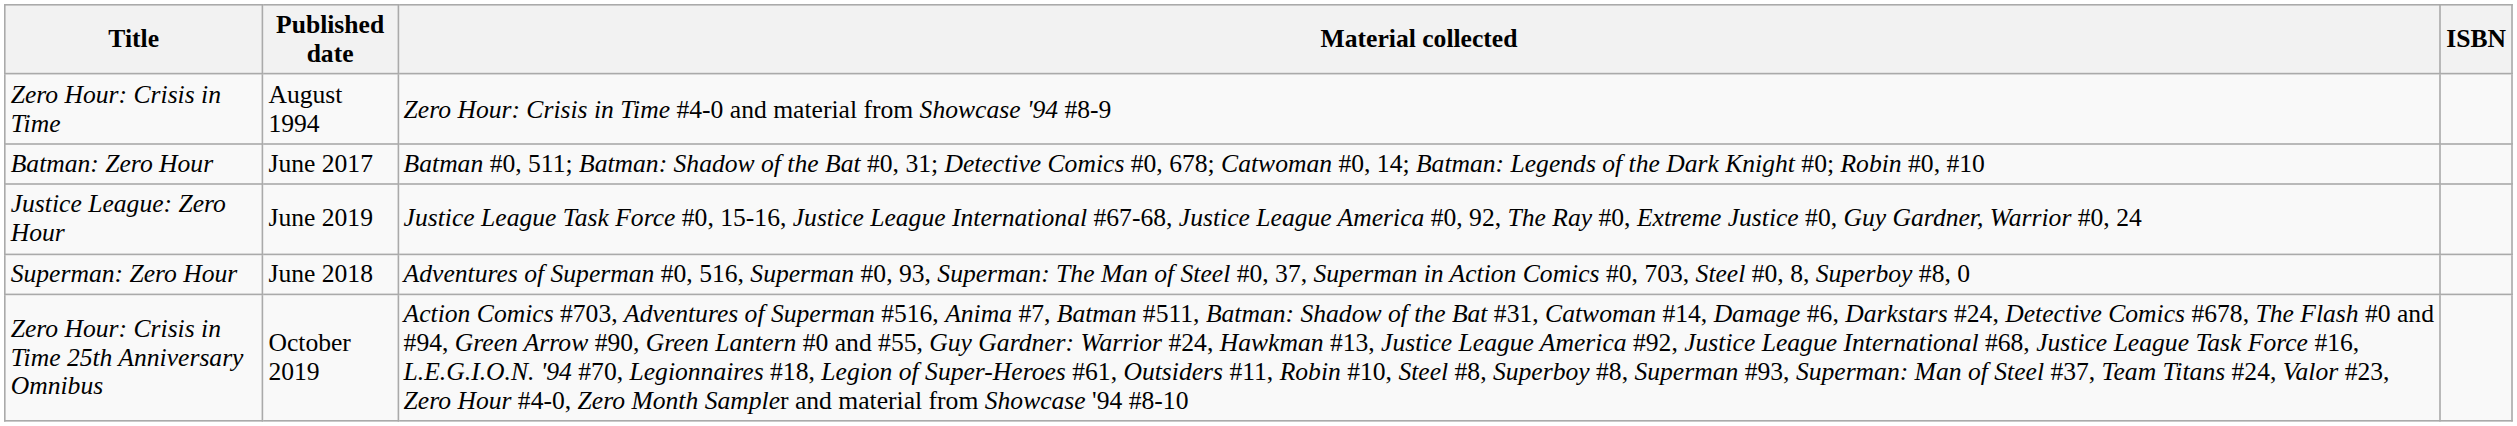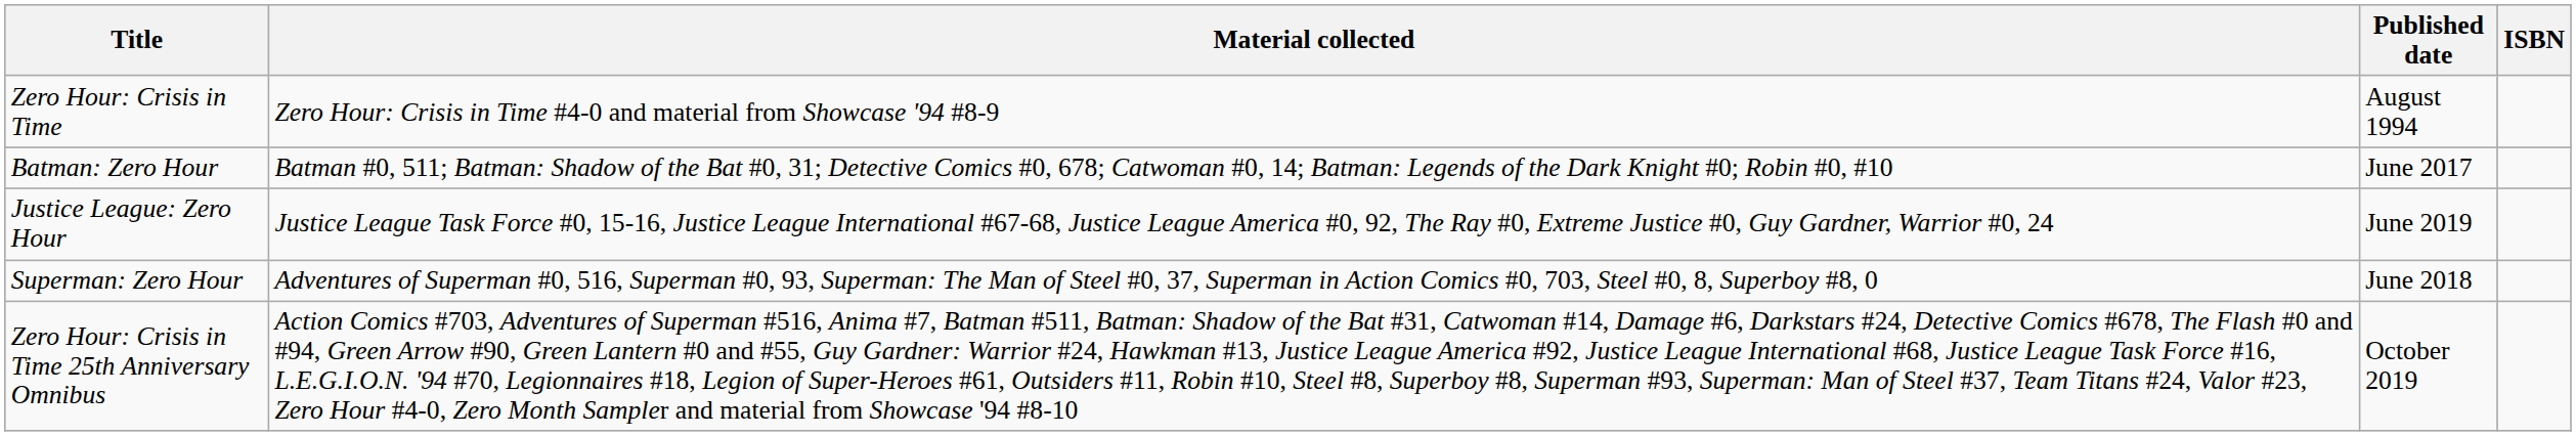 <table class="wikitable">
 <tr>
 <th>Title</th>
+<th>Material collected</th>
 <th>Published date</th>
-<th>Material collected</th>
 <th>ISBN</th>
 </tr>
 <tr>
 <td><em>Zero Hour: Crisis in Time</em></td>
+<td><em>Zero Hour: Crisis in Time</em> #4-0 and material from <em>Showcase '94</em> #8-9</td>
 <td>August 1994</td>
-<td><em>Zero Hour: Crisis in Time</em> #4-0 and material from <em>Showcase '94</em> #8-9</td>
 <td></td>
 </tr>
 <tr>
 <td><em>Batman: Zero Hour</em></td>
+<td><em>Batman</em> #0, 511; <em>Batman: Shadow of the Bat</em> #0, 31; <em>Detective Comics</em> #0, 678; <em>Catwoman</em> #0, 14; <em>Batman: Legends of the Dark Knight</em> #0; <em>Robin</em> #0, #10</td>
 <td>June 2017</td>
-<td><em>Batman</em> #0, 511; <em>Batman: Shadow of the Bat</em> #0, 31; <em>Detective Comics</em> #0, 678; <em>Catwoman</em> #0, 14; <em>Batman: Legends of the Dark Knight</em> #0; <em>Robin</em> #0, #10</td>
 <td></td>
 </tr>
 <tr>
 <td><em>Justice League: Zero Hour</em></td>
+<td><em>Justice League Task Force</em> #0, 15-16, <em>Justice League International</em> #67-68, <em>Justice League America</em> #0, 92, <em>The Ray</em> #0, <em>Extreme Justice</em> #0, <em>Guy Gardner, Warrior</em> #0, 24</td>
 <td>June 2019</td>
-<td><em>Justice League Task Force</em> #0, 15-16, <em>Justice League International</em> #67-68, <em>Justice League America</em> #0, 92, <em>The Ray</em> #0, <em>Extreme Justice</em> #0, <em>Guy Gardner, Warrior</em> #0, 24</td>
 <td></td>
 </tr>
 <tr>
 <td><em>Superman: Zero Hour</em></td>
+<td><em>Adventures of Superman</em> #0, 516, <em>Superman</em> #0, 93, <em>Superman: The Man of Steel</em> #0, 37, <em>Superman in Action Comics</em> #0, 703, <em>Steel</em> #0, 8, <em>Superboy</em> #8, 0</td>
 <td>June 2018</td>
-<td><em>Adventures of Superman</em> #0, 516, <em>Superman</em> #0, 93, <em>Superman: The Man of Steel</em> #0, 37, <em>Superman in Action Comics</em> #0, 703, <em>Steel</em> #0, 8, <em>Superboy</em> #8, 0</td>
 <td></td>
 </tr>
 <tr>
 <td><em>Zero Hour: Crisis in Time 25th Anniversary Omnibus</em></td>
+<td><em>Action Comics</em> #703, <em>Adventures of Superman</em> #516, <em>Anima</em> #7, <em>Batman</em> #511, <em>Batman: Shadow of the Bat</em> #31, <em>Catwoman</em> #14, <em>Damage</em> #6, <em>Darkstars</em> #24, <em>Detective Comics</em> #678, <em>The Flash</em> #0 and #94, <em>Green Arrow</em> #90, <em>Green Lantern</em> #0 and #55, <em>Guy Gardner: Warrior</em> #24, <em>Hawkman</em> #13, <em>Justice League America</em> #92, <em>Justice League International</em> #68, <em>Justice League Task Force</em> #16, <em>L.E.G.I.O.N. '94</em> #70, <em>Legionnaires</em> #18, <em>Legion of Super-Heroes</em> #61, <em>Outsiders</em> #11, <em>Robin</em> #10, <em>Steel</em> #8, <em>Superboy</em> #8, <em>Superman</em> #93, <em>Superman: Man of Steel</em> #37, <em>Team Titans</em> #24, <em>Valor</em> #23, <em>Zero Hour</em> #4-0, <em>Zero Month Sample</em>r and material from <em>Showcase</em> '94 #8-10</td>
 <td>October 2019</td>
-<td><em>Action Comics</em> #703, <em>Adventures of Superman</em> #516, <em>Anima</em> #7, <em>Batman</em> #511, <em>Batman: Shadow of the Bat</em> #31, <em>Catwoman</em> #14, <em>Damage</em> #6, <em>Darkstars</em> #24, <em>Detective Comics</em> #678, <em>The Flash</em> #0 and #94, <em>Green Arrow</em> #90, <em>Green Lantern</em> #0 and #55, <em>Guy Gardner: Warrior</em> #24, <em>Hawkman</em> #13, <em>Justice League America</em> #92, <em>Justice League International</em> #68, <em>Justice League Task Force</em> #16, <em>L.E.G.I.O.N. '94</em> #70, <em>Legionnaires</em> #18, <em>Legion of Super-Heroes</em> #61, <em>Outsiders</em> #11, <em>Robin</em> #10, <em>Steel</em> #8, <em>Superboy</em> #8, <em>Superman</em> #93, <em>Superman: Man of Steel</em> #37, <em>Team Titans</em> #24, <em>Valor</em> #23, <em>Zero Hour</em> #4-0, <em>Zero Month Sample</em>r and material from <em>Showcase</em> '94 #8-10</td>
 <td></td>
 </tr>
 </table>
